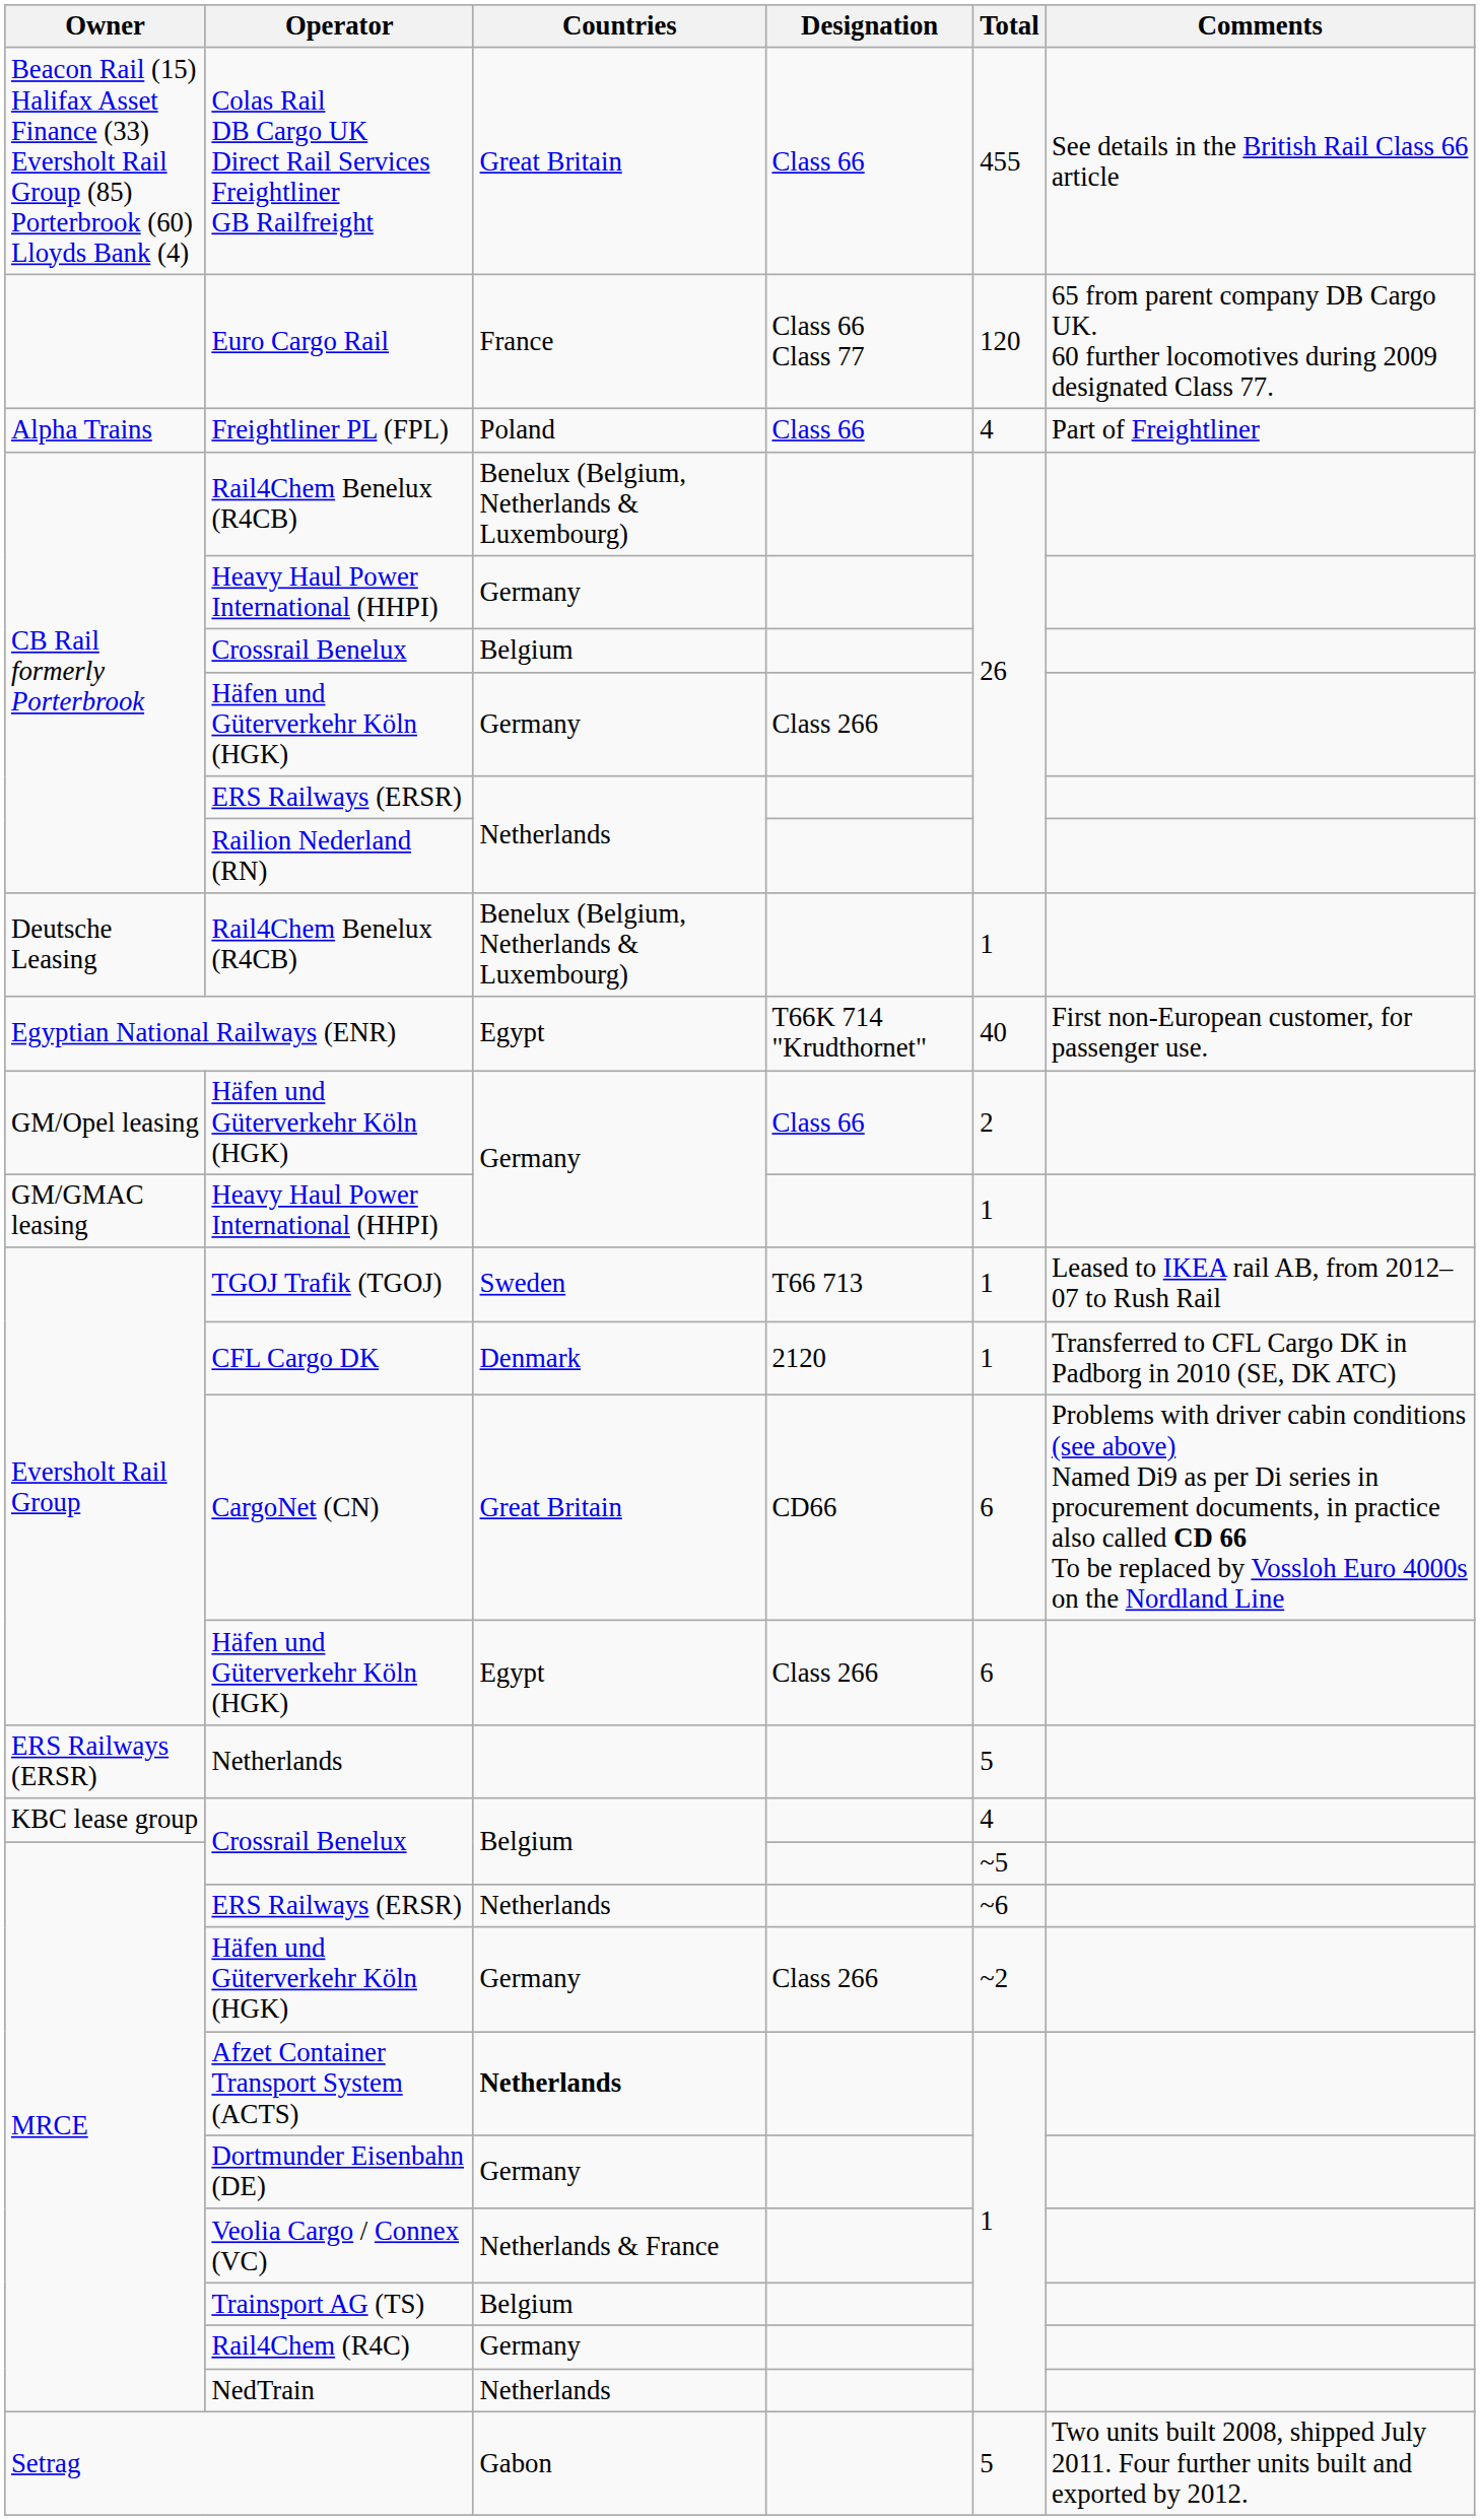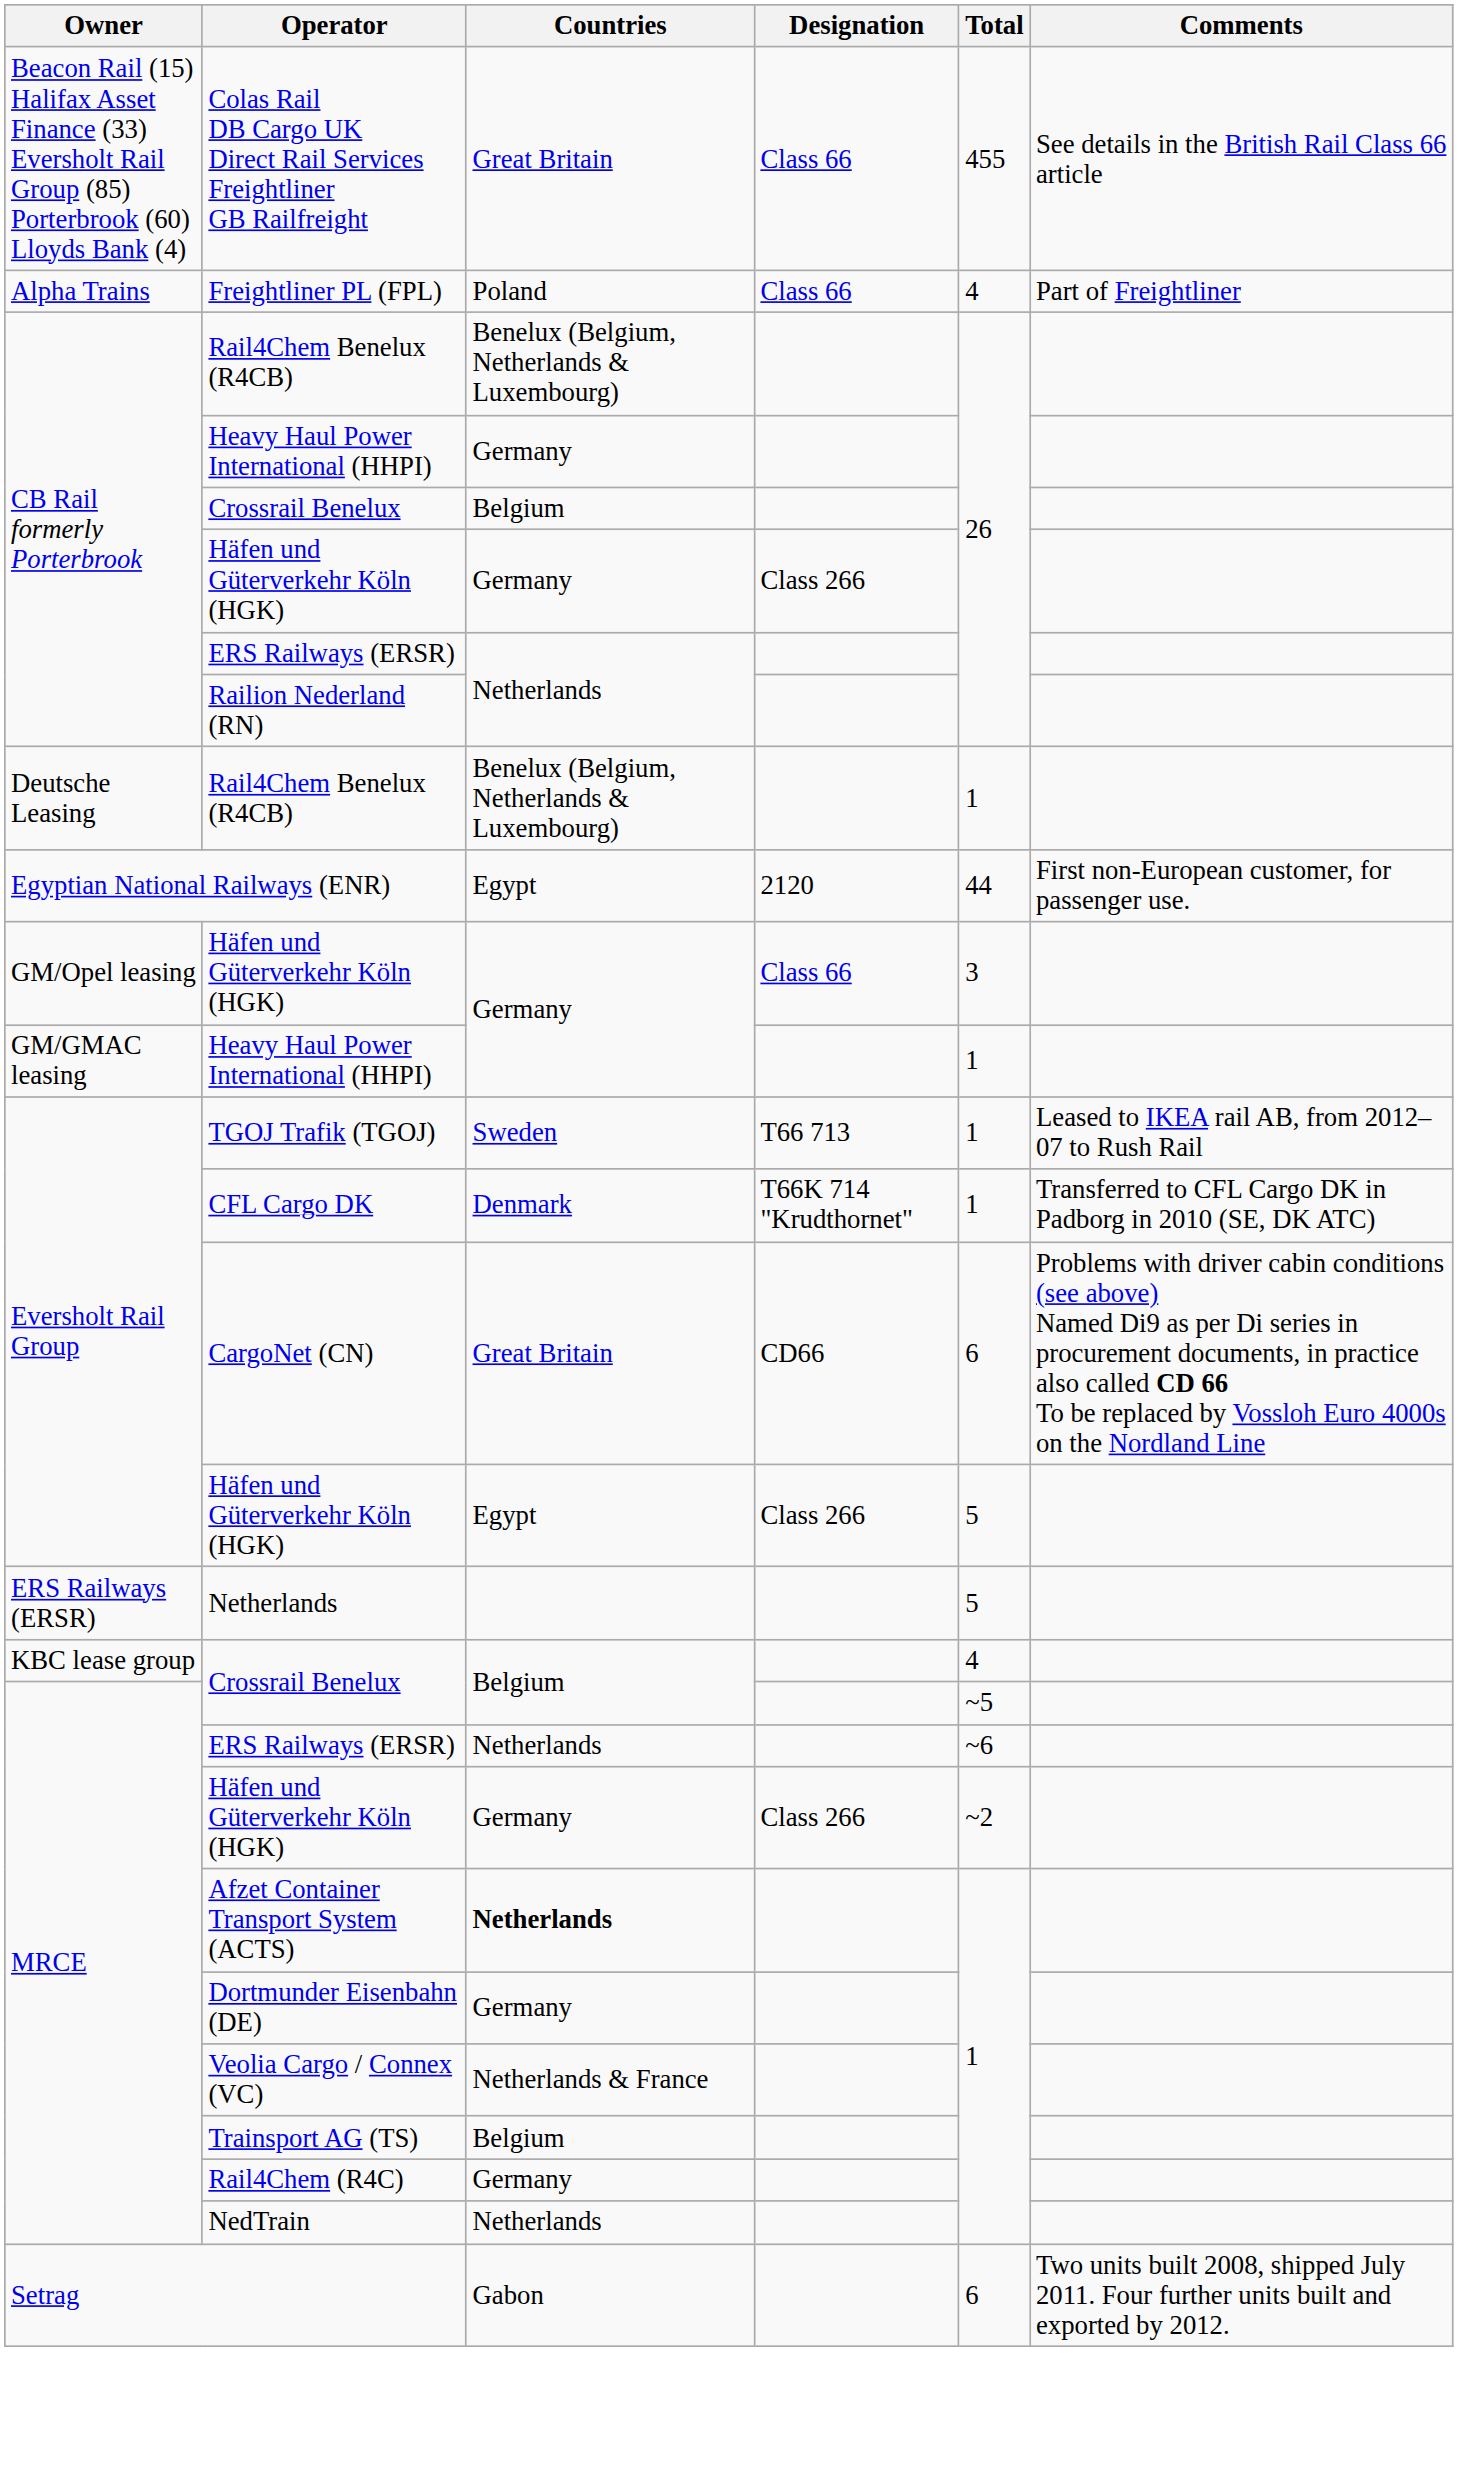 <table class ="wikitable">
 <tr>
 <th>Owner</th>
 <th>Operator</th>
 <th>Countries</th>
 <th>Designation</th>
 <th>Total</th>
 <th>Comments</th>
 </tr>
 <tr>
 <td><a href='#'>Beacon Rail</a> (15)<br><a href='#'>Halifax Asset Finance</a> (33)<br><a href='#'>Eversholt Rail Group</a> (85)<br><a href='#'>Porterbrook</a> (60)<br><a href='#'>Lloyds Bank</a> (4)</td>
 <td><a href='#'>Colas Rail</a><br><a href='#'>DB Cargo UK</a><br><a href='#'>Direct Rail Services</a><br><a href='#'>Freightliner</a><br><a href='#'>GB Railfreight</a></td>
 <td><a href='#'>Great Britain</a></td>
 <td><a href='#'>Class 66</a></td>
 <td>455</td>
 <td>See details in the <a href='#'>British Rail Class 66</a> article</td>
-</tr>
-<tr>
-<td></td>
-<td><a href='#'>Euro Cargo Rail</a></td>
-<td>France</td>
-<td>Class 66<br>Class 77</td>
-<td>120</td>
-<td>65 from parent company DB Cargo UK.<br>60 further locomotives during 2009 designated Class 77.</td>
 </tr>
 <tr>
 <td><a href='#'>Alpha Trains</a></td>
 <td><a href='#'>Freightliner PL</a> (FPL)</td>
 <td>Poland</td>
 <td><a href='#'>Class 66</a></td>
 <td>4</td>
 <td>Part of <a href='#'>Freightliner</a></td>
 </tr>
 <tr>
 <td rowspan=6><a href='#'>CB Rail</a><br><em>formerly <a href='#'>Porterbrook</a></em></td>
 <td><a href='#'>Rail4Chem</a> Benelux (R4CB)</td>
 <td>Benelux (Belgium, Netherlands & Luxembourg)</td>
 <td></td>
 <td rowspan=6>26</td>
 <td></td>
 </tr>
 <tr>
 <td><a href='#'>Heavy Haul Power International</a> (HHPI)</td>
 <td>Germany</td>
 <td></td>
 <td></td>
 </tr>
 <tr>
 <td><a href='#'>Crossrail Benelux</a></td>
 <td>Belgium</td>
 <td></td>
 <td></td>
 </tr>
 <tr>
 <td><a href='#'>Häfen und Güterverkehr Köln</a> (HGK)</td>
 <td>Germany</td>
 <td>Class 266</td>
 <td></td>
 </tr>
 <tr>
 <td><a href='#'>ERS Railways</a> (ERSR)</td>
 <td rowspan="2">Netherlands</td>
 <td></td>
 <td></td>
 </tr>
 <tr>
 <td><a href='#'>Railion Nederland</a> (RN)</td>
 <td></td>
 <td></td>
 </tr>
 <tr>
 <td>Deutsche Leasing</td>
 <td><a href='#'>Rail4Chem</a> Benelux (R4CB)</td>
 <td>Benelux (Belgium, Netherlands & Luxembourg)</td>
 <td></td>
 <td>1</td>
 <td></td>
 </tr>
 <tr>
 <td colspan=2><a href='#'>Egyptian National Railways</a> (ENR)</td>
 <td>Egypt</td>
-<td>T66K 714 "Krudthornet"</td>
-<td>40</td>
+<td>2120</td>
+<td>44</td>
 <td>First non-European customer, for passenger use.</td>
 </tr>
 <tr>
 <td>GM/Opel leasing</td>
 <td><a href='#'>Häfen und Güterverkehr Köln</a> (HGK)</td>
 <td rowspan="2">Germany</td>
 <td><a href='#'>Class 66</a></td>
-<td>2</td>
+<td>3</td>
 <td></td>
 </tr>
 <tr>
 <td>GM/GMAC leasing</td>
 <td><a href='#'>Heavy Haul Power International</a> (HHPI)</td>
 <td></td>
 <td>1</td>
 <td></td>
 </tr>
 <tr>
 <td rowspan=4><a href='#'>Eversholt Rail Group</a></td>
 <td><a href='#'>TGOJ Trafik</a> (TGOJ)</td>
 <td><a href='#'>Sweden</a></td>
 <td>T66 713</td>
 <td>1</td>
 <td>Leased to <a href='#'>IKEA</a> rail AB, from 2012–07 to Rush Rail </td>
 </tr>
 <tr>
 <td><a href='#'>CFL Cargo DK</a></td>
 <td><a href='#'>Denmark</a></td>
-<td>2120</td>
+<td>T66K 714 "Krudthornet"</td>
 <td>1</td>
 <td>Transferred to CFL Cargo DK in Padborg in 2010 (SE, DK ATC)</td>
 </tr>
 <tr>
 <td><a href='#'>CargoNet</a> (CN)</td>
 <td><a href='#'>Great Britain</a></td>
 <td>CD66</td>
 <td>6</td>
 <td>Problems with driver cabin conditions <a href='#'>(see above)</a><br>Named Di9 as per Di series in procurement documents, in practice also called <strong>CD 66</strong><br>To be replaced by <a href='#'>Vossloh Euro 4000s</a> on the <a href='#'>Nordland Line</a></td>
 </tr>
 <tr>
 <td><a href='#'>Häfen und Güterverkehr Köln</a> (HGK)</td>
 <td>Egypt</td>
 <td>Class 266</td>
-<td>6</td>
+<td>5</td>
 <td></td>
 </tr>
 <tr>
 <td><a href='#'>ERS Railways</a> (ERSR)</td>
 <td>Netherlands</td>
 <td></td>
 <td></td>
 <td>5</td>
 <td></td>
 </tr>
 <tr>
 <td>KBC lease group</td>
 <td rowspan="2"><a href='#'>Crossrail Benelux</a></td>
 <td rowspan="2">Belgium</td>
 <td></td>
 <td>4</td>
 <td></td>
 </tr>
 <tr>
 <td rowspan=9><a href='#'>MRCE</a></td>
 <td></td>
 <td>~5</td>
 <td></td>
 </tr>
 <tr>
 <td><a href='#'>ERS Railways</a> (ERSR)</td>
 <td>Netherlands</td>
 <td></td>
 <td>~6</td>
 <td></td>
 </tr>
 <tr>
 <td><a href='#'>Häfen und Güterverkehr Köln</a> (HGK)</td>
 <td>Germany</td>
 <td>Class 266</td>
 <td>~2</td>
 <td></td>
 </tr>
 <tr>
 <td><a href='#'>Afzet Container Transport System</a> (ACTS)</td>
 <td><strong>Netherlands</strong></td>
 <td></td>
 <td rowspan="6">1</td>
 <td></td>
 </tr>
 <tr>
 <td><a href='#'>Dortmunder Eisenbahn</a> (DE)</td>
 <td>Germany</td>
 <td></td>
 <td></td>
 </tr>
 <tr>
 <td><a href='#'>Veolia Cargo</a> / <a href='#'>Connex</a> (VC)</td>
 <td>Netherlands & France</td>
 <td></td>
 <td></td>
 </tr>
 <tr>
 <td><a href='#'>Trainsport AG</a> (TS)</td>
 <td>Belgium</td>
 <td></td>
 <td></td>
 </tr>
 <tr>
 <td><a href='#'>Rail4Chem</a> (R4C)</td>
 <td>Germany</td>
 <td></td>
 <td></td>
 </tr>
 <tr>
 <td>NedTrain</td>
 <td>Netherlands</td>
 <td></td>
 <td></td>
 </tr>
 <tr>
 <td colspan=2><a href='#'>Setrag</a></td>
 <td>Gabon</td>
 <td></td>
-<td>5</td>
+<td>6</td>
 <td>Two units built 2008, shipped July 2011. Four further units built and exported by 2012.</td>
 </tr>
 </table>
